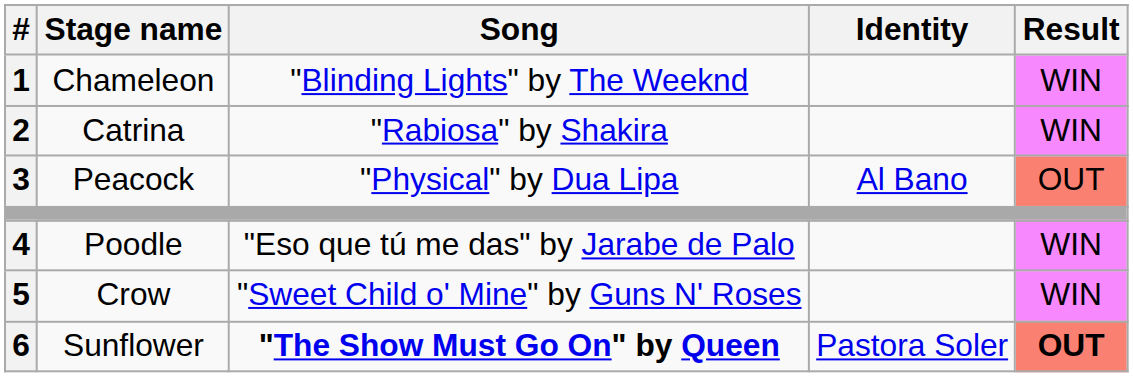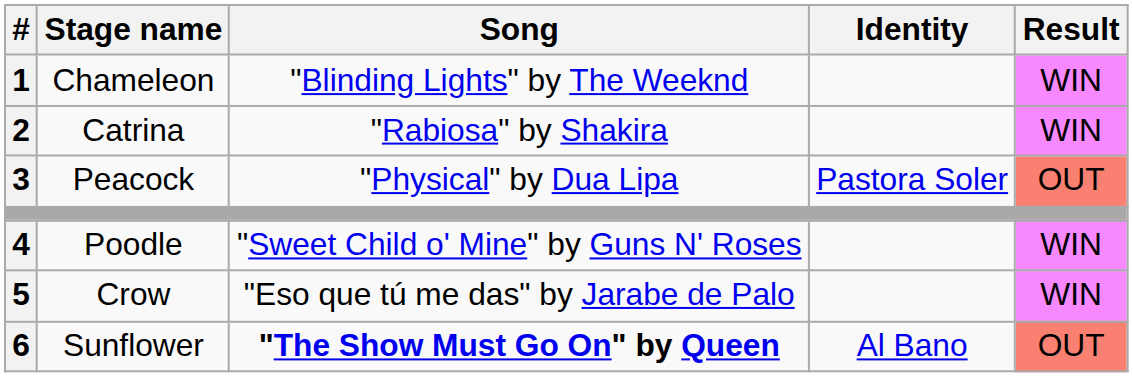 <table class="wikitable plainrowheaders" style="text-align:center">
 <tr>
 <th>#</th>
 <th>Stage name</th>
 <th>Song</th>
 <th>Identity</th>
 <th>Result</th>
 </tr>
 <tr>
 <th>1</th>
 <td>Chameleon</td>
 <td>"<a href='#'>Blinding Lights</a>" by <a href='#'>The Weeknd</a></td>
 <td></td>
 <td bgcolor=#F888FD>WIN</td>
 </tr>
 <tr>
 <th>2</th>
 <td>Catrina</td>
 <td>"<a href='#'>Rabiosa</a>" by <a href='#'>Shakira</a></td>
 <td></td>
 <td bgcolor=#F888FD>WIN</td>
 </tr>
 <tr>
 <th>3</th>
 <td>Peacock</td>
 <td>"<a href='#'>Physical</a>" by <a href='#'>Dua Lipa</a></td>
-<td><a href='#'>Al Bano</a></td>
+<td><a href='#'>Pastora Soler</a></td>
 <td bgcolor=salmon>OUT</td>
 </tr>
 <tr>
 <td colspan=5 style="background:darkgray"></td>
 </tr>
 <tr>
 <th>4</th>
 <td>Poodle</td>
-<td>"Eso que tú me das" by <a href='#'>Jarabe de Palo</a></td>
+<td>"<a href='#'>Sweet Child o' Mine</a>" by <a href='#'>Guns N' Roses</a></td>
 <td></td>
 <td bgcolor=#F888FD>WIN</td>
 </tr>
 <tr>
 <th>5</th>
 <td>Crow</td>
-<td>"<a href='#'>Sweet Child o' Mine</a>" by <a href='#'>Guns N' Roses</a></td>
+<td>"Eso que tú me das" by <a href='#'>Jarabe de Palo</a></td>
 <td></td>
 <td bgcolor=#F888FD>WIN</td>
 </tr>
 <tr>
 <th>6</th>
 <td>Sunflower</td>
 <td><strong>"<a href='#'>The Show Must Go On</a>" by <a href='#'>Queen</a></strong></td>
-<td><a href='#'>Pastora Soler</a></td>
-<td bgcolor=salmon><strong>OUT</strong></td>
+<td><a href='#'>Al Bano</a></td>
+<td bgcolor=salmon>OUT</td>
 </tr>
 </table>
